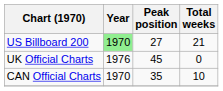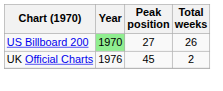 <table class="wikitable sortable">
 <tr>
 <th>Chart (1970)</th>
 <th>Year</th>
 <th>Peak<br>position</th>
 <th>Total<br>weeks</th>
 </tr>
 <tr>
 <td align="left"><a href='#'>US Billboard 200</a></td>
 <td style="background: lightgreen; text-align:center;">1970</td>
 <td style="text-align:center;">27</td>
-<td style="text-align:center;">21</td>
+<td style="text-align:center;">26</td>
 </tr>
 <tr>
 <td align="left">UK <a href='#'>Official Charts</a></td>
 <td style="text-align:center;">1976</td>
 <td style="text-align:center;">45</td>
-<td style="text-align:center;">0</td>
-</tr>
-<tr>
-<td align="left">CAN <a href='#'>Official Charts</a></td>
-<td style="text-align:center;">1970</td>
-<td style="text-align:center;">35</td>
-<td style="text-align:center;">10</td>
+<td style="text-align:center;">2</td>
 </tr>
 <tr>
 </tr>
 </table>
